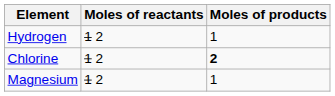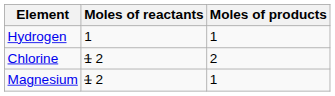 <table class="wikitable">
 <tr>
 <th>Element</th>
 <th>Moles of reactants</th>
 <th>Moles of products</th>
 </tr>
 <tr>
 <td><a href='#'>Hydrogen</a></td>
-<td><s>1</s>  2</td>
+<td>1</td>
 <td>1</td>
 </tr>
 <tr>
 <td><a href='#'>Chlorine</a></td>
 <td><s>1</s>  2</td>
-<td><strong>2</strong></td>
+<td>2</td>
 </tr>
 <tr>
 <td><a href='#'>Magnesium</a></td>
 <td><s>1</s>  2</td>
 <td>1</td>
 </tr>
 </table>
